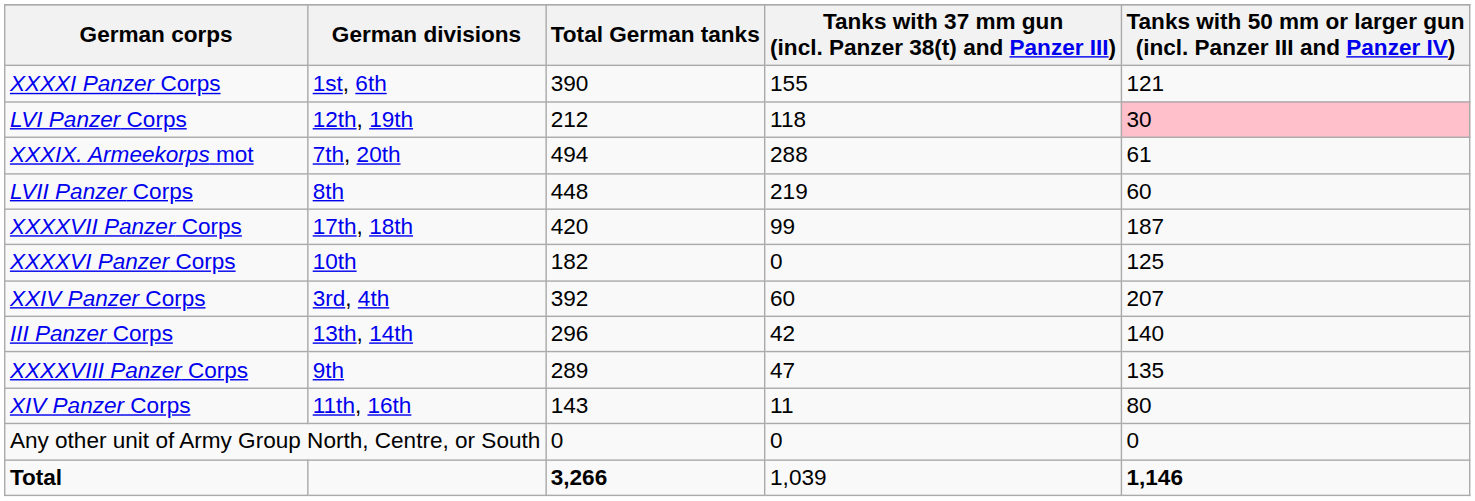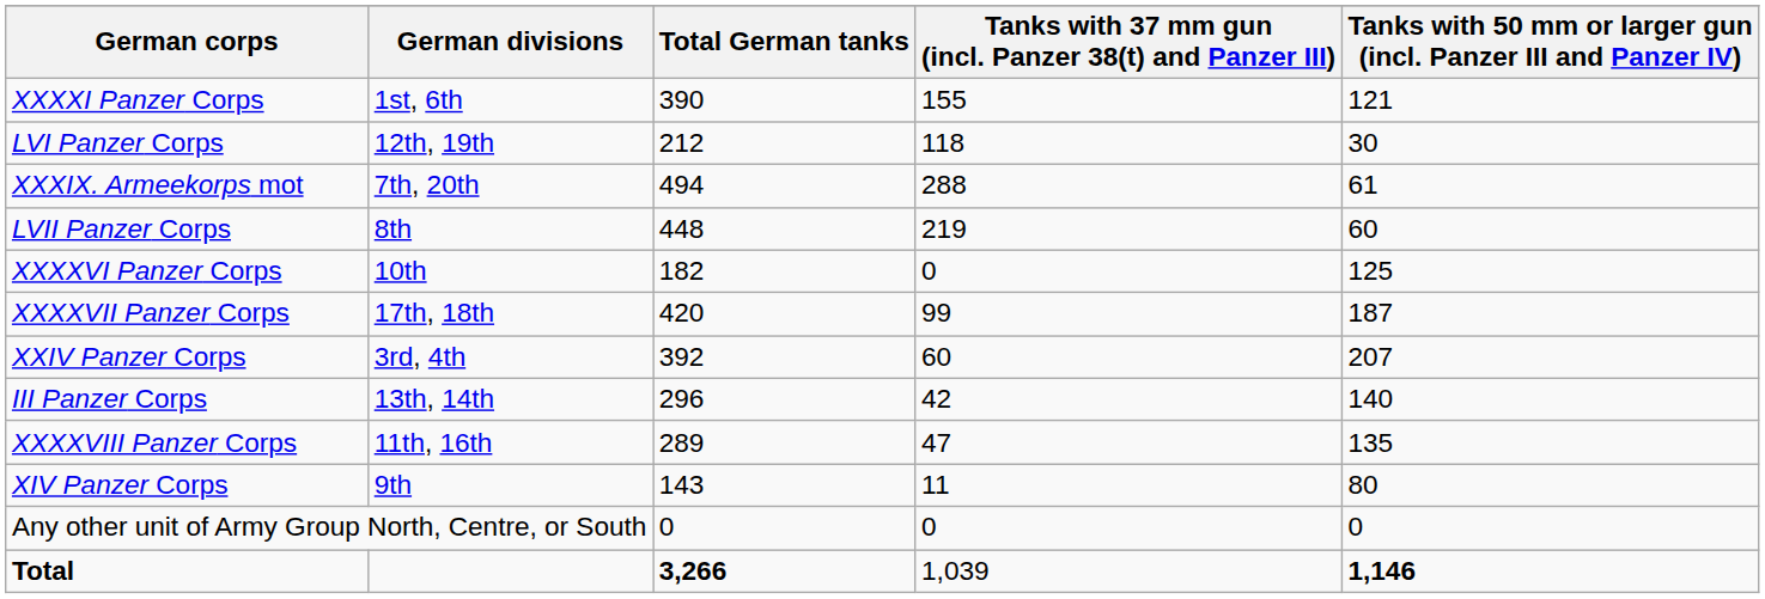 <table class="wikitable">
 <tr>
 </tr>
 <tr>
 <th>German corps</th>
 <th>German divisions</th>
 <th>Total German tanks</th>
 <th>Tanks with 37 mm gun<br>(incl. Panzer 38(t) and <a href='#'>Panzer III</a>)</th>
 <th>Tanks with 50 mm or larger gun<br>(incl. Panzer III and <a href='#'>Panzer IV</a>)</th>
 </tr>
 <tr>
 <td><a href='#'><em>XXXXI Panzer</em> Corps</a></td>
 <td><a href='#'>1st</a>, <a href='#'>6th</a></td>
 <td>390</td>
 <td>155</td>
 <td>121</td>
 </tr>
 <tr>
 <td><a href='#'><em>LVI Panzer</em> Corps</a></td>
 <td><a href='#'>12th</a>, <a href='#'>19th</a></td>
 <td>212</td>
 <td>118</td>
-<td style="background: pink;">30</td>
+<td>30</td>
 </tr>
 <tr>
 <td><a href='#'><em>XXXIX. Armeekorps</em> mot</a></td>
 <td><a href='#'>7th</a>, <a href='#'>20th</a></td>
 <td>494</td>
 <td>288</td>
 <td>61</td>
 </tr>
 <tr>
 <td><a href='#'><em>LVII Panzer</em> Corps</a></td>
 <td><a href='#'>8th</a></td>
 <td>448</td>
 <td>219</td>
 <td>60</td>
 </tr>
 <tr>
+<td><a href='#'><em>XXXXVI Panzer</em> Corps</a></td>
+<td><a href='#'>10th</a></td>
+<td>182</td>
+<td>0</td>
+<td>125</td>
+</tr>
+<tr>
 <td><a href='#'><em>XXXXVII Panzer</em> Corps</a></td>
 <td><a href='#'>17th</a>, <a href='#'>18th</a></td>
 <td>420</td>
 <td>99</td>
 <td>187</td>
-</tr>
-<tr>
-<td><a href='#'><em>XXXXVI Panzer</em> Corps</a></td>
-<td><a href='#'>10th</a></td>
-<td>182</td>
-<td>0</td>
-<td>125</td>
 </tr>
 <tr>
 <td><a href='#'><em>XXIV Panzer</em> Corps</a></td>
 <td><a href='#'>3rd</a>, <a href='#'>4th</a></td>
 <td>392</td>
 <td>60</td>
 <td>207</td>
 </tr>
 <tr>
 <td><a href='#'><em>III Panzer</em> Corps</a></td>
 <td><a href='#'>13th</a>, <a href='#'>14th</a></td>
 <td>296</td>
 <td>42</td>
 <td>140</td>
 </tr>
 <tr>
 <td><a href='#'><em>XXXXVIII Panzer</em> Corps</a></td>
-<td><a href='#'>9th</a></td>
+<td><a href='#'>11th</a>, <a href='#'>16th</a></td>
 <td>289</td>
 <td>47</td>
 <td>135</td>
 </tr>
 <tr>
 <td><a href='#'><em>XIV Panzer</em> Corps</a></td>
-<td><a href='#'>11th</a>, <a href='#'>16th</a></td>
+<td><a href='#'>9th</a></td>
 <td>143</td>
 <td>11</td>
 <td>80</td>
 </tr>
 <tr>
 <td colspan=2>Any other unit of Army Group North, Centre, or South</td>
 <td>0</td>
 <td>0</td>
 <td>0</td>
 </tr>
 <tr>
 <td><strong>Total</strong></td>
 <td> </td>
 <td><strong>3,266</strong></td>
 <td>1,039</td>
 <td><strong>1,146</strong></td>
 </tr>
 </table>
